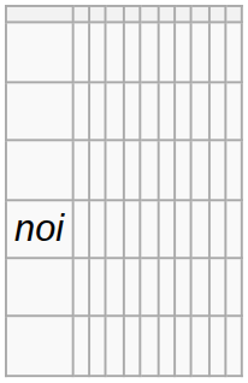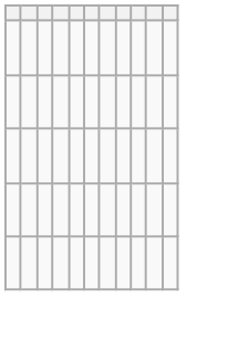 <table class="wikitable">
 <tr>
 <th></th>
 <th><span></span></th>
 <th><span></span></th>
 <th><span></span></th>
 <th><span></span></th>
 <th></th>
 <th></th>
 <th></th>
 <th></th>
 <th></th>
 <th></th>
 </tr>
 <tr>
 <td></td>
 <td><span></span><br></td>
 <td><span></span><br></td>
 <td><span></span><br></td>
 <td><span></span><br></td>
 <td><strong></strong><br></td>
 <td><strong></strong><br></td>
 <td><strong></strong><br></td>
 <td><br></td>
 <td><br></td>
 <td><br></td>
 </tr>
 <tr>
 <td></td>
 <td><span></span><br></td>
 <td><span></span><br></td>
 <td><span></span><br></td>
 <td><span></span><br></td>
 <td><strong></strong><br></td>
 <td><strong></strong><br></td>
 <td><strong></strong><br></td>
 <td><br></td>
 <td><br></td>
 <td><br></td>
 </tr>
 <tr>
 <td></td>
 <td><span></span><br></td>
 <td><span></span><br></td>
 <td><span></span><br></td>
 <td><span></span><br></td>
 <td><strong></strong><br></td>
 <td><strong></strong><br></td>
 <td><strong></strong><br></td>
 <td><br></td>
 <td><br></td>
 <td><br></td>
 </tr>
 <tr>
-<td><em>noi</em></td>
-<td><span></span><br></td>
-<td><span></span><br></td>
-<td><span></span><br></td>
-<td><span></span><br></td>
-<td><strong></strong><br></td>
-<td><strong></strong><br></td>
-<td><strong></strong><br></td>
-<td><br></td>
-<td><br></td>
-<td><br></td>
-</tr>
-<tr>
 <td></td>
 <td><span></span><br></td>
 <td><span></span><br></td>
 <td><span></span><br></td>
 <td><span></span><br></td>
 <td><strong></strong><br></td>
 <td><strong></strong><br></td>
 <td><strong></strong><br></td>
 <td><br></td>
 <td><br></td>
 <td><br></td>
 </tr>
 <tr>
 <td></td>
 <td><span></span><br></td>
 <td><span></span><br></td>
 <td><span></span><br></td>
 <td><span></span><br></td>
 <td><strong></strong><br></td>
 <td><strong></strong><br></td>
 <td><strong></strong><br></td>
 <td><br></td>
 <td><br></td>
 <td><br></td>
 </tr>
 </table>
